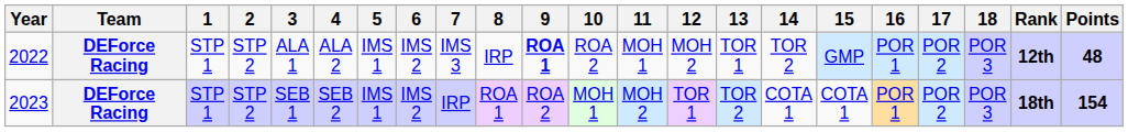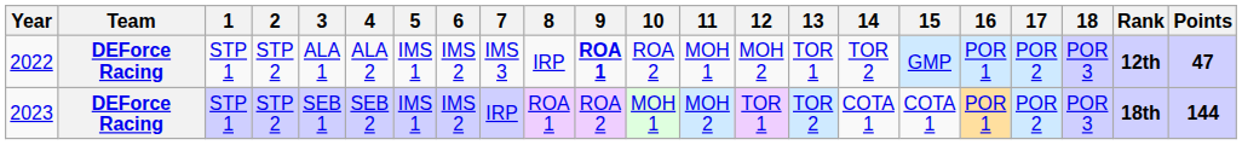 <table class="wikitable" style="text-align:center; font-size:85%">
 <tr>
 <th>Year</th>
 <th>Team</th>
 <th>1</th>
 <th>2</th>
 <th>3</th>
 <th>4</th>
 <th>5</th>
 <th>6</th>
 <th>7</th>
 <th>8</th>
 <th>9</th>
 <th>10</th>
 <th>11</th>
 <th>12</th>
 <th>13</th>
 <th>14</th>
 <th>15</th>
 <th>16</th>
 <th>17</th>
 <th>18</th>
 <th>Rank</th>
 <th>Points</th>
 </tr>
 <tr>
 <td><a href='#'>2022</a></td>
 <th><a href='#'>DEForce Racing</a></th>
 <td style="background:#;"><a href='#'>STP<br>1</a><br></td>
 <td style="background:#;"><a href='#'>STP<br>2</a><br></td>
 <td style="background:#;"><a href='#'>ALA<br>1</a><br></td>
 <td style="background:#;"><a href='#'>ALA<br>2</a><br></td>
 <td style="background:#;"><a href='#'>IMS<br>1</a><br></td>
 <td style="background:#;"><a href='#'>IMS<br>2</a><br></td>
 <td style="background:#;"><a href='#'>IMS<br>3</a><br></td>
 <td style="background:#;"><a href='#'>IRP</a><br></td>
 <td style="background:#;"><strong><a href='#'>ROA<br>1</a><br></strong></td>
 <td style="background:#;"><a href='#'>ROA<br>2</a><br></td>
 <td style="background:#;"><a href='#'>MOH<br>1</a><br></td>
 <td style="background:#;"><a href='#'>MOH<br>2</a><br></td>
 <td style="background:#;"><a href='#'>TOR<br>1</a><br></td>
 <td style="background:#;"><a href='#'>TOR<br>2</a><br></td>
 <td style="background:#CFEAFF;"><a href='#'>GMP</a><br></td>
 <td style="background:#CFEAFF;"><a href='#'>POR<br>1</a><br></td>
 <td style="background:#CFEAFF;"><a href='#'>POR<br>2</a><br></td>
 <td style="background:#CFCFFF;"><a href='#'>POR<br>3</a><br></td>
 <th style="background:#CFCFFF;">12th</th>
-<th style="background:#CFCFFF;">48</th>
+<th style="background:#CFCFFF;">47</th>
 </tr>
 <tr>
 <td><a href='#'>2023</a></td>
 <th><a href='#'>DEForce Racing</a></th>
 <td style="background:#CFCFFF;"><a href='#'>STP<br>1</a><br></td>
 <td style="background:#CFCFFF;"><a href='#'>STP<br>2</a><br></td>
 <td style="background:#CFCFFF;"><a href='#'>SEB<br>1</a><br></td>
 <td style="background:#CFCFFF;"><a href='#'>SEB<br>2</a><br></td>
 <td style="background:#CFCFFF;"><a href='#'>IMS<br>1</a><br></td>
 <td style="background:#CFCFFF;"><a href='#'>IMS<br>2</a><br></td>
 <td style="background:#CFCFFF;"><a href='#'>IRP</a><br></td>
 <td style="background:#EFCFFF;"><a href='#'>ROA<br>1</a><br></td>
 <td style="background:#EFCFFF;"><a href='#'>ROA<br>2</a><br></td>
 <td style="background:#DFFFDF;"><a href='#'>MOH<br>1</a><br></td>
 <td style="background:#CFEAFF;"><a href='#'>MOH<br>2</a><br></td>
 <td style="background:#EFCFFF;"><a href='#'>TOR<br>1</a><br></td>
 <td style="background:#CFEAFF;"><a href='#'>TOR<br>2</a><br></td>
 <td style="background:#;"><a href='#'>COTA<br>1</a><br></td>
 <td style="background:#;"><a href='#'>COTA<br>1</a><br></td>
 <td style="background:#FFDF9F;"><a href='#'>POR<br>1</a><br></td>
 <td style="background:#CFEAFF;"><a href='#'>POR<br>2</a><br></td>
 <td style="background:#CFCFFF;"><a href='#'>POR<br>3</a><br></td>
 <th style="background:#CFCFFF;">18th</th>
-<th style="background:#CFCFFF;">154</th>
+<th style="background:#CFCFFF;">144</th>
 </tr>
 </table>
